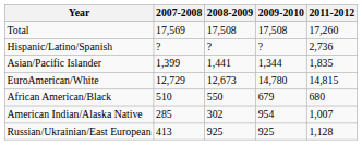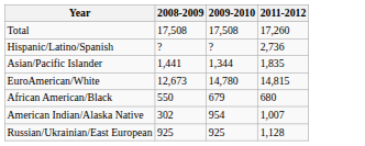 <table class="wikitable">
 <tr>
 <th>Year</th>
-<th>2007-2008</th>
 <th>2008-2009</th>
 <th>2009-2010</th>
 <th>2011-2012</th>
 </tr>
 <tr>
 <td>Total</td>
-<td>17,569</td>
 <td>17,508</td>
 <td>17,508</td>
 <td>17,260</td>
 </tr>
 <tr>
 <td>Hispanic/Latino/Spanish</td>
 <td>?</td>
 <td>?</td>
-<td>?</td>
 <td>2,736</td>
 </tr>
 <tr>
 <td>Asian/Pacific Islander</td>
-<td>1,399</td>
 <td>1,441</td>
 <td>1,344</td>
 <td>1,835</td>
 </tr>
 <tr>
 <td>EuroAmerican/White</td>
-<td>12,729</td>
 <td>12,673</td>
 <td>14,780</td>
 <td>14,815</td>
 </tr>
 <tr>
 <td>African American/Black</td>
-<td>510</td>
 <td>550</td>
 <td>679</td>
 <td>680</td>
 </tr>
 <tr>
 <td>American Indian/Alaska Native</td>
-<td>285</td>
 <td>302</td>
 <td>954</td>
 <td>1,007</td>
 </tr>
 <tr>
 <td>Russian/Ukrainian/East European</td>
-<td>413</td>
 <td>925</td>
 <td>925</td>
 <td>1,128</td>
 </tr>
 </table>
